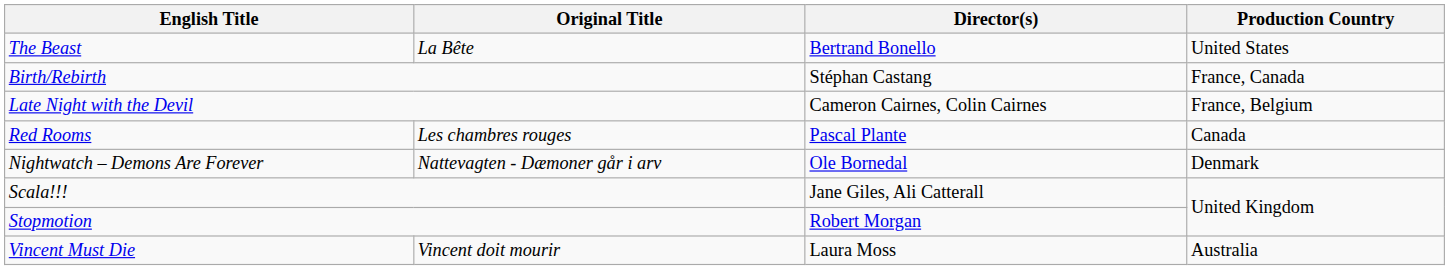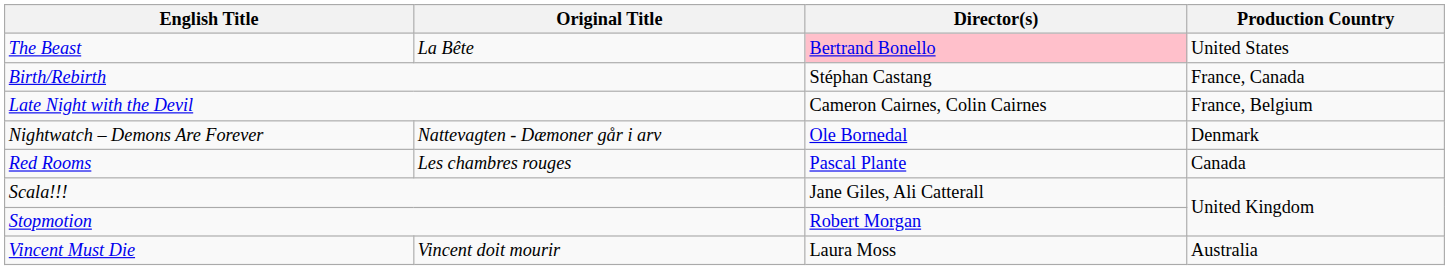 <table class="wikitable" style="width:100%; margin-bottom:4px">
 <tr>
 <th>English Title</th>
 <th>Original Title</th>
 <th>Director(s)</th>
 <th>Production Country</th>
 </tr>
 <tr>
 <td><em><a href='#'>The Beast</a></em></td>
 <td><em>La Bête</em></td>
-<td><a href='#'>Bertrand Bonello</a></td>
+<td style="background: pink;"><a href='#'>Bertrand Bonello</a></td>
 <td>United States</td>
 </tr>
 <tr>
 <td colspan="2"><em><a href='#'>Birth/Rebirth</a></em></td>
 <td>Stéphan Castang</td>
 <td>France, Canada</td>
 </tr>
 <tr>
 <td colspan="2"><em><a href='#'>Late Night with the Devil</a></em></td>
 <td>Cameron Cairnes, Colin Cairnes</td>
 <td>France, Belgium</td>
 </tr>
 <tr>
+<td><em>Nightwatch – Demons Are Forever</em></td>
+<td><em>Nattevagten - Dæmoner går i arv</em></td>
+<td><a href='#'>Ole Bornedal</a></td>
+<td>Denmark</td>
+</tr>
+<tr>
 <td><em><a href='#'>Red Rooms</a></em></td>
 <td><em>Les chambres rouges</em></td>
 <td><a href='#'>Pascal Plante</a></td>
 <td>Canada</td>
-</tr>
-<tr>
-<td><em>Nightwatch – Demons Are Forever</em></td>
-<td><em>Nattevagten - Dæmoner går i arv</em></td>
-<td><a href='#'>Ole Bornedal</a></td>
-<td>Denmark</td>
 </tr>
 <tr>
 <td colspan="2"><em>Scala!!!</em></td>
 <td>Jane Giles, Ali Catterall</td>
 <td rowspan="2">United Kingdom</td>
 </tr>
 <tr>
 <td colspan="2"><em><a href='#'>Stopmotion</a></em></td>
 <td><a href='#'>Robert Morgan</a></td>
 </tr>
 <tr>
 <td><em><a href='#'>Vincent Must Die</a></em></td>
 <td><em>Vincent doit mourir</em></td>
 <td>Laura Moss</td>
 <td>Australia</td>
 </tr>
 </table>
